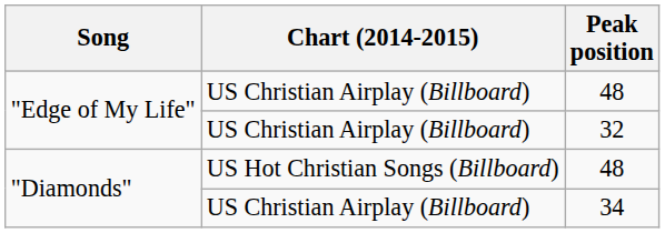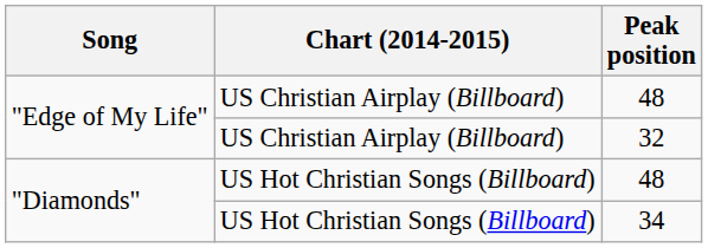 <table class="wikitable">
 <tr>
 <th>Song</th>
 <th>Chart (2014-2015)</th>
 <th>Peak<br>position</th>
 </tr>
 <tr>
 <td rowspan=2>"Edge of My Life"</td>
 <td>US Christian Airplay (<em>Billboard</em>)</td>
 <td style="text-align:center;">48</td>
 </tr>
 <tr>
 <td>US Christian Airplay (<em>Billboard</em>)</td>
 <td style="text-align:center;">32</td>
 </tr>
 <tr>
 <td rowspan=2>"Diamonds"</td>
 <td>US Hot Christian Songs (<em>Billboard</em>)</td>
 <td style="text-align:center;">48</td>
 </tr>
 <tr>
-<td>US Christian Airplay (<em>Billboard</em>)</td>
+<td>US Hot Christian Songs (<em><a href='#'>Billboard</a></em>)</td>
 <td style="text-align:center;">34</td>
 </tr>
 </table>
